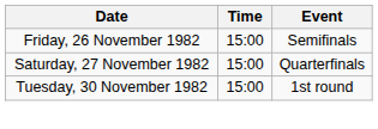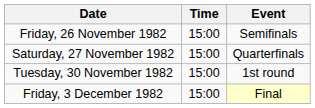 <table class = "wikitable" style="text-align:center;">
 <tr>
 <th width=220>Date</th>
 <th width=50>Time</th>
 <th width=100>Event</th>
 </tr>
 <tr>
 <td>Friday, 26 November 1982</td>
 <td>15:00</td>
 <td>Semifinals</td>
 </tr>
 <tr>
 <td>Saturday, 27 November 1982</td>
 <td>15:00</td>
 <td>Quarterfinals</td>
 </tr>
 <tr>
 <td>Tuesday, 30 November 1982</td>
 <td>15:00</td>
 <td>1st round</td>
 </tr>
+<tr>
+<td>Friday, 3 December 1982</td>
+<td>15:00</td>
+<td bgcolor=ffffcc>Final</td>
+</tr>
 </table>
